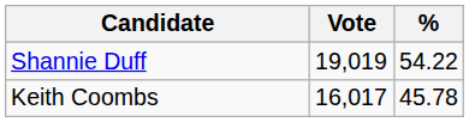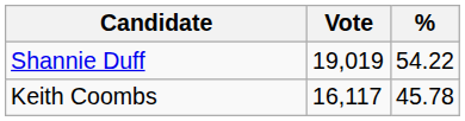 <table class="wikitable">
 <tr>
 <th bgcolor="#DDDDFF" width="200px">Candidate</th>
 <th bgcolor="#DDDDFF" width="50px">Vote</th>
 <th bgcolor="#DDDDFF" width="30px">%</th>
 </tr>
 <tr>
 <td><a href='#'>Shannie Duff</a></td>
 <td>19,019</td>
 <td>54.22</td>
 </tr>
 <tr>
 <td>Keith Coombs</td>
-<td>16,017</td>
+<td>16,117</td>
 <td>45.78</td>
 </tr>
 </table>
